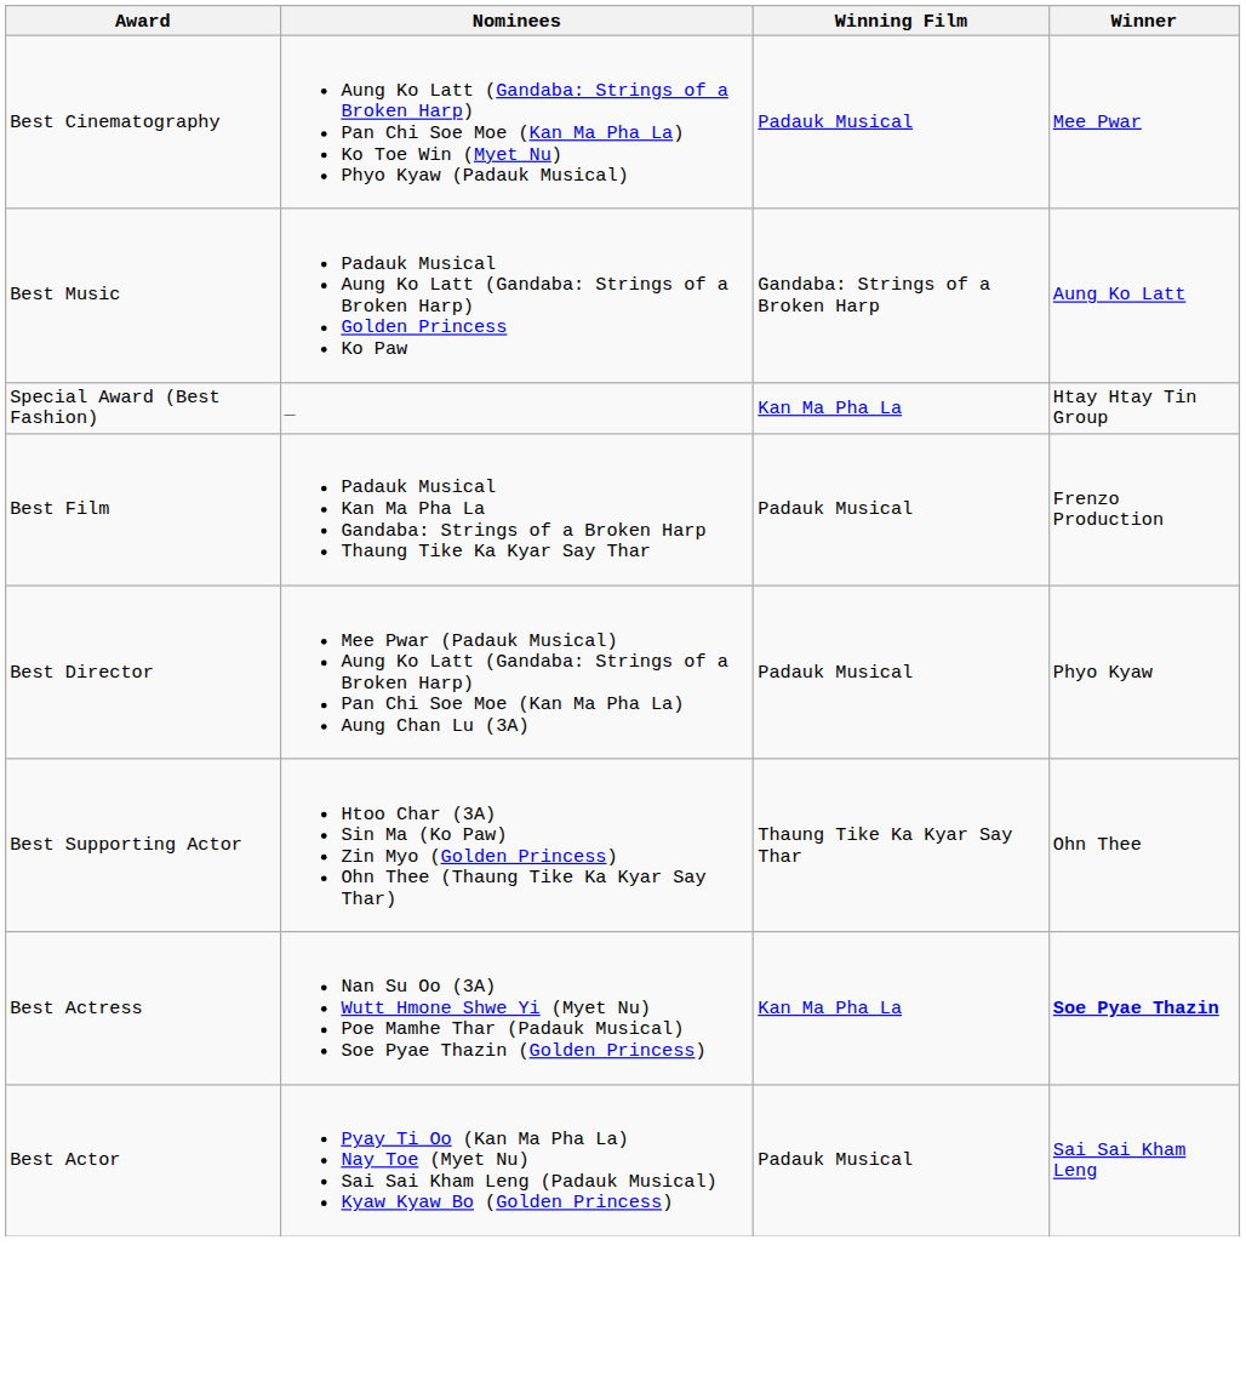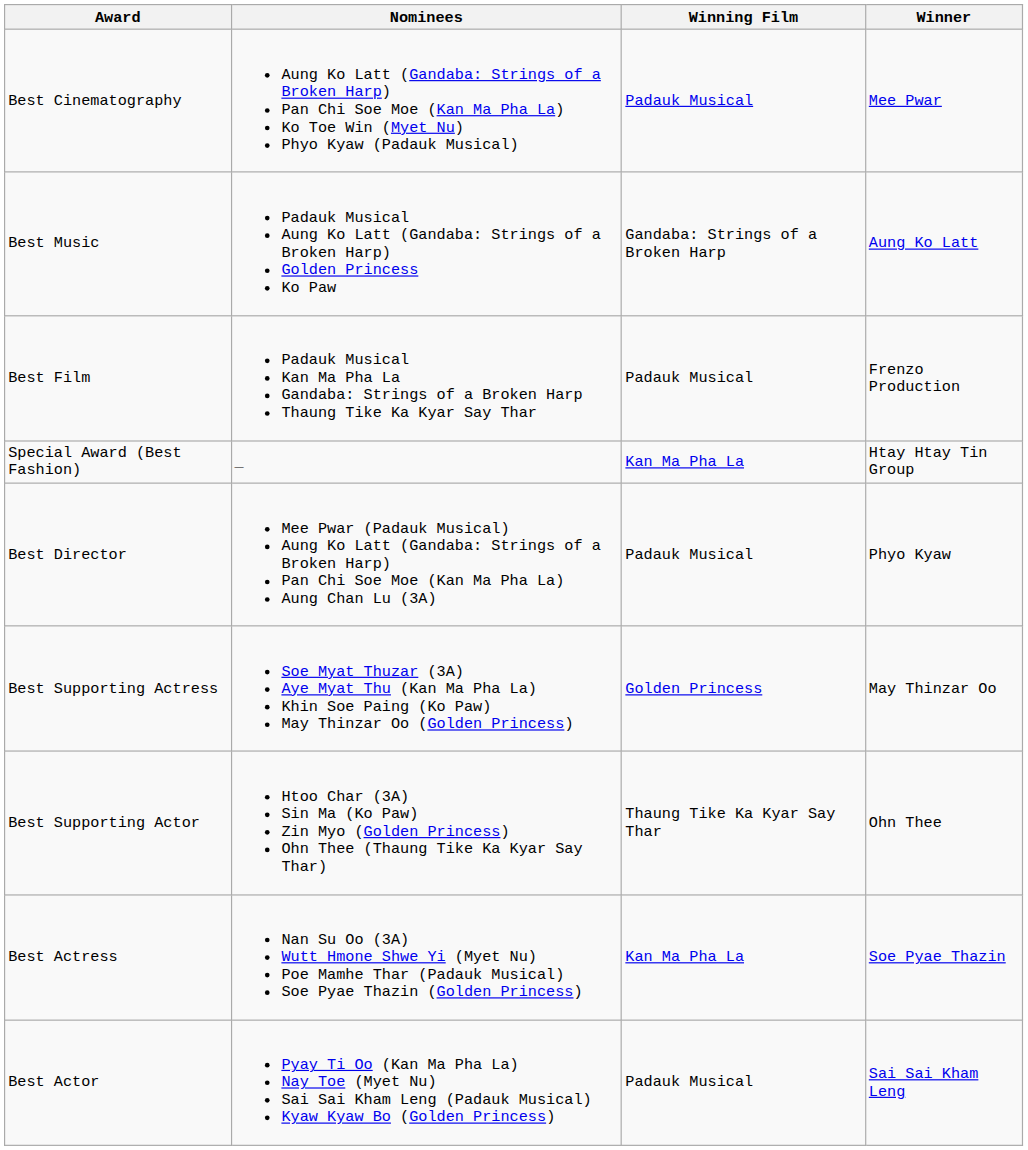 <table class="wikitable sortable">
 <tr>
 <th>Award</th>
 <th>Nominees</th>
 <th>Winning Film</th>
 <th>Winner</th>
 </tr>
 <tr>
 <td>Best Cinematography</td>
 <td><br><ul><li>Aung Ko Latt (<a href='#'>Gandaba: Strings of a Broken Harp</a>)</li><li>Pan Chi Soe Moe (<a href='#'>Kan Ma Pha La</a>)</li><li>Ko Toe Win (<a href='#'>Myet Nu</a>)</li><li>Phyo Kyaw (Padauk Musical)</li></ul></td>
 <td><a href='#'>Padauk Musical</a></td>
 <td><a href='#'>Mee Pwar</a></td>
 </tr>
 <tr>
 <td>Best Music</td>
 <td><br><ul><li>Padauk Musical</li><li>Aung Ko Latt (Gandaba: Strings of a Broken Harp)</li><li><a href='#'>Golden Princess</a></li><li>Ko Paw</li></ul></td>
 <td>Gandaba: Strings of a Broken Harp</td>
 <td><a href='#'>Aung Ko Latt</a></td>
 </tr>
 <tr>
+<td>Best Film</td>
+<td><br><ul><li>Padauk Musical</li><li>Kan Ma Pha La</li><li>Gandaba: Strings of a Broken Harp</li><li>Thaung Tike Ka Kyar Say Thar</li></ul></td>
+<td>Padauk Musical</td>
+<td>Frenzo Production</td>
+</tr>
+<tr>
 <td>Special Award (Best Fashion)</td>
 <td>_</td>
 <td><a href='#'>Kan Ma Pha La</a></td>
 <td>Htay Htay Tin Group</td>
 </tr>
 <tr>
-<td>Best Film</td>
-<td><br><ul><li>Padauk Musical</li><li>Kan Ma Pha La</li><li>Gandaba: Strings of a Broken Harp</li><li>Thaung Tike Ka Kyar Say Thar</li></ul></td>
-<td>Padauk Musical</td>
-<td>Frenzo Production</td>
-</tr>
-<tr>
 <td>Best Director</td>
 <td><br><ul><li>Mee Pwar (Padauk Musical)</li><li>Aung Ko Latt (Gandaba: Strings of a Broken Harp)</li><li>Pan Chi Soe Moe (Kan Ma Pha La)</li><li>Aung Chan Lu (3A)</li></ul></td>
 <td>Padauk Musical</td>
 <td>Phyo Kyaw</td>
+</tr>
+<tr>
+<td>Best Supporting Actress</td>
+<td><br><ul><li><a href='#'>Soe Myat Thuzar</a> (3A)</li><li><a href='#'>Aye Myat Thu</a> (Kan Ma Pha La)</li><li>Khin Soe Paing (Ko Paw)</li><li>May Thinzar Oo (<a href='#'>Golden Princess</a>)</li></ul></td>
+<td><a href='#'>Golden Princess</a></td>
+<td>May Thinzar Oo</td>
 </tr>
 <tr>
 <td>Best Supporting Actor</td>
 <td><br><ul><li>Htoo Char (3A)</li><li>Sin Ma (Ko Paw)</li><li>Zin Myo (<a href='#'>Golden Princess</a>)</li><li>Ohn Thee (Thaung Tike Ka Kyar Say Thar)</li></ul></td>
 <td>Thaung Tike Ka Kyar Say Thar</td>
 <td>Ohn Thee</td>
 </tr>
 <tr>
 <td>Best Actress</td>
 <td><br><ul><li>Nan Su Oo (3A)</li><li><a href='#'>Wutt Hmone Shwe Yi</a> (Myet Nu)</li><li>Poe Mamhe Thar (Padauk Musical)</li><li>Soe Pyae Thazin (<a href='#'>Golden Princess</a>)</li></ul></td>
 <td><a href='#'>Kan Ma Pha La</a></td>
-<td><strong><a href='#'>Soe Pyae Thazin</a></strong></td>
+<td><a href='#'>Soe Pyae Thazin</a></td>
 </tr>
 <tr>
 <td>Best Actor</td>
 <td><br><ul><li><a href='#'>Pyay Ti Oo</a> (Kan Ma Pha La)</li><li><a href='#'>Nay Toe</a> (Myet Nu)</li><li>Sai Sai Kham Leng (Padauk Musical)</li><li><a href='#'>Kyaw Kyaw Bo</a> (<a href='#'>Golden Princess</a>)</li></ul></td>
 <td>Padauk Musical</td>
 <td><a href='#'>Sai Sai Kham Leng</a></td>
 </tr>
 </table>
